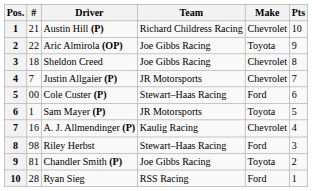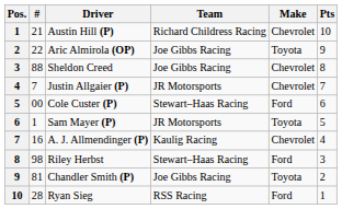 <table class="wikitable" style="font-size:95%">
 <tr>
 <th>Pos.</th>
 <th>#</th>
 <th>Driver</th>
 <th>Team</th>
 <th>Make</th>
 <th>Pts</th>
 </tr>
 <tr>
 <th>1</th>
 <td>21</td>
 <td>Austin Hill <strong>(P)</strong></td>
 <td>Richard Childress Racing</td>
 <td>Chevrolet</td>
 <td>10</td>
 </tr>
 <tr>
 <th>2</th>
 <td>22</td>
 <td>Aric Almirola <strong>(OP)</strong></td>
 <td>Joe Gibbs Racing</td>
 <td>Toyota</td>
 <td>9</td>
 </tr>
 <tr>
 <th>3</th>
-<td>18</td>
+<td>88</td>
 <td>Sheldon Creed</td>
 <td>Joe Gibbs Racing</td>
 <td>Chevrolet</td>
 <td>8</td>
 </tr>
 <tr>
 <th>4</th>
 <td>7</td>
 <td>Justin Allgaier <strong>(P)</strong></td>
 <td>JR Motorsports</td>
 <td>Chevrolet</td>
 <td>7</td>
 </tr>
 <tr>
 <th>5</th>
 <td>00</td>
 <td>Cole Custer <strong>(P)</strong></td>
 <td>Stewart–Haas Racing</td>
 <td>Ford</td>
 <td>6</td>
 </tr>
 <tr>
 <th>6</th>
 <td>1</td>
 <td>Sam Mayer <strong>(P)</strong></td>
 <td>JR Motorsports</td>
 <td>Toyota</td>
 <td>5</td>
 </tr>
 <tr>
 <th>7</th>
 <td>16</td>
 <td>A. J. Allmendinger <strong>(P)</strong></td>
 <td>Kaulig Racing</td>
 <td>Chevrolet</td>
 <td>4</td>
 </tr>
 <tr>
 <th>8</th>
 <td>98</td>
 <td>Riley Herbst</td>
 <td>Stewart–Haas Racing</td>
 <td>Ford</td>
 <td>3</td>
 </tr>
 <tr>
 <th>9</th>
 <td>81</td>
 <td>Chandler Smith <strong>(P)</strong></td>
 <td>Joe Gibbs Racing</td>
 <td>Toyota</td>
 <td>2</td>
 </tr>
 <tr>
 <th>10</th>
 <td>28</td>
 <td>Ryan Sieg</td>
 <td>RSS Racing</td>
 <td>Ford</td>
 <td>1</td>
 </tr>
 </table>
